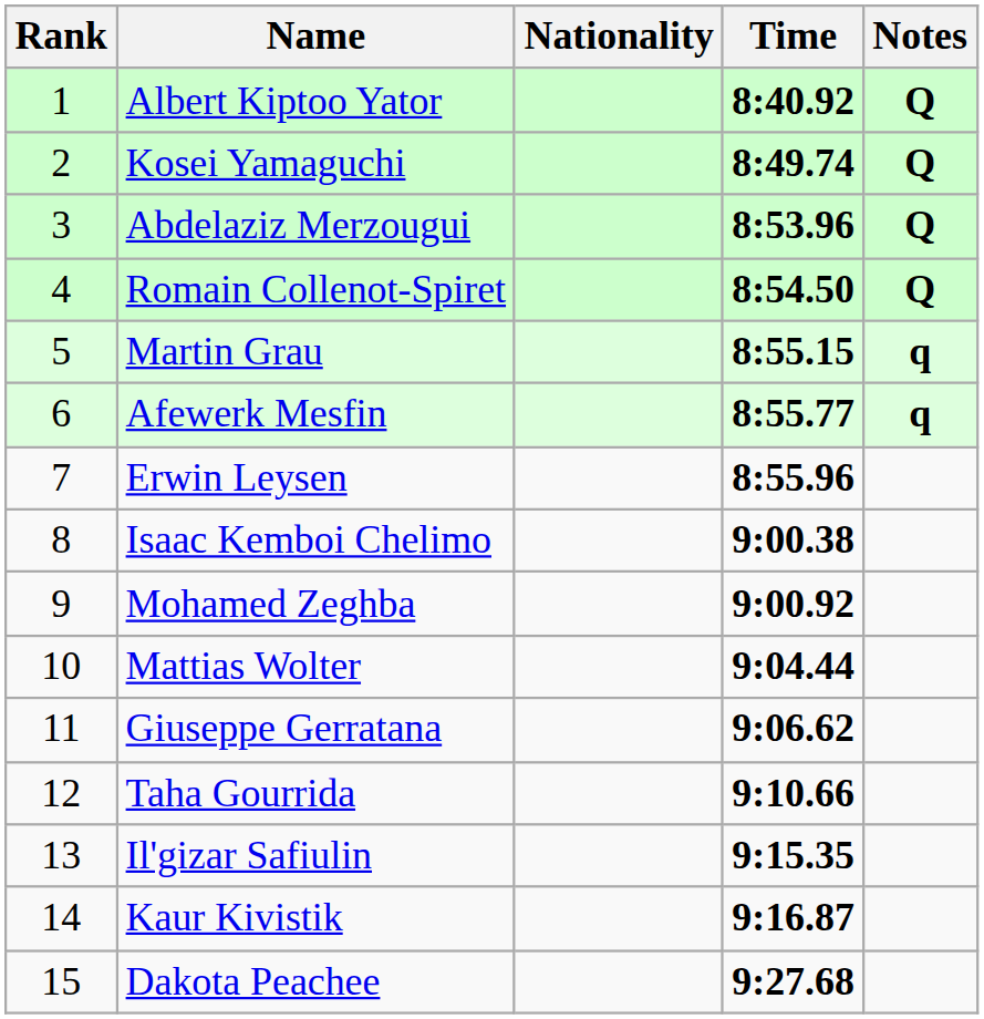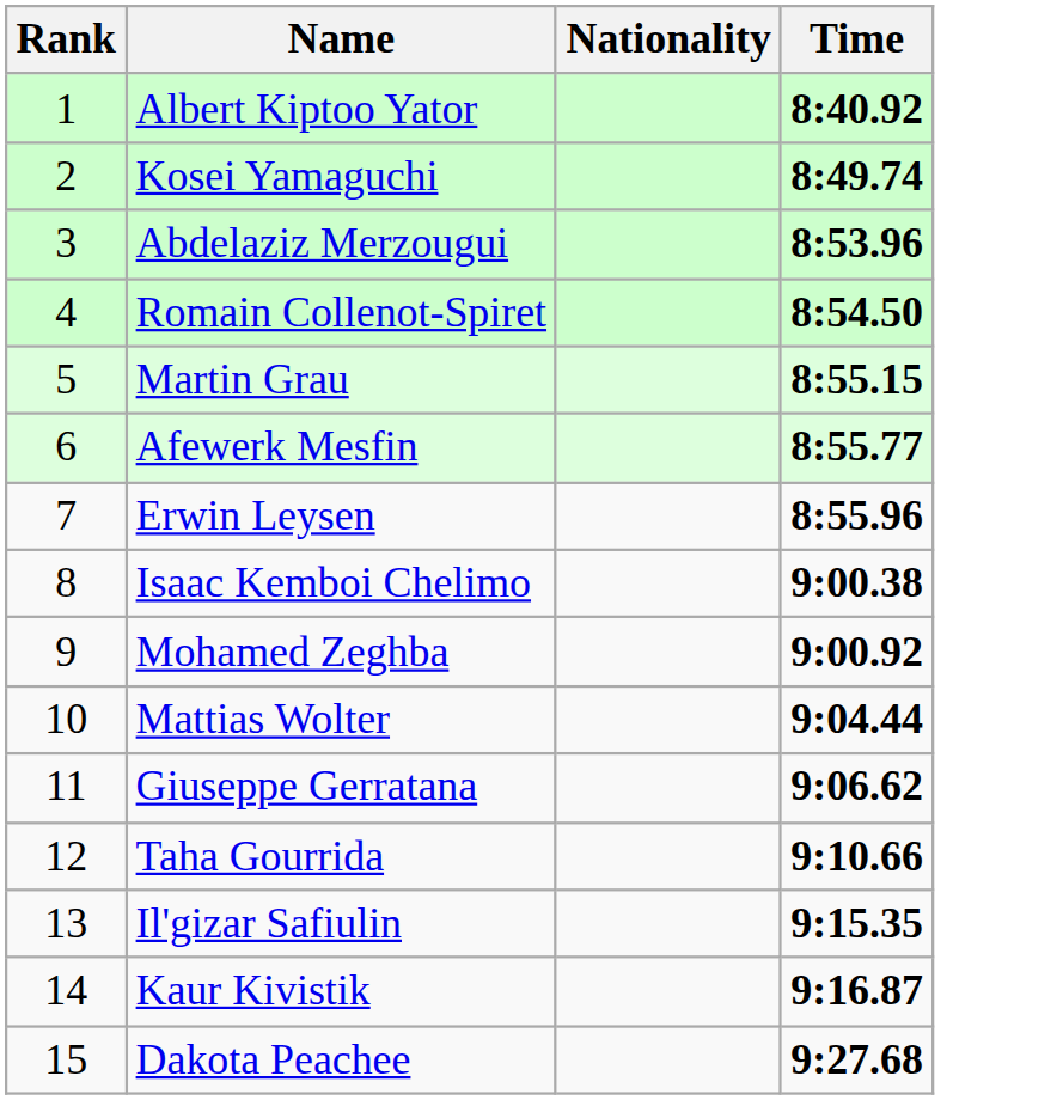 <table class="wikitable sortable" style="text-align:center">
 <tr>
 <th>Rank</th>
 <th>Name</th>
 <th>Nationality</th>
 <th>Time</th>
-<th>Notes</th>
 </tr>
 <tr bgcolor=ccffcc>
 <td>1</td>
 <td align=left><a href='#'>Albert Kiptoo Yator</a></td>
 <td align=left></td>
 <td><strong>8:40.92</strong></td>
-<td><strong>Q</strong></td>
 </tr>
 <tr bgcolor=ccffcc>
 <td>2</td>
 <td align=left><a href='#'>Kosei Yamaguchi</a></td>
 <td align=left></td>
 <td><strong>8:49.74</strong></td>
-<td><strong>Q</strong></td>
 </tr>
 <tr bgcolor=ccffcc>
 <td>3</td>
 <td align=left><a href='#'>Abdelaziz Merzougui</a></td>
 <td align=left></td>
 <td><strong>8:53.96</strong></td>
-<td><strong>Q</strong></td>
 </tr>
 <tr bgcolor=ccffcc>
 <td>4</td>
 <td align=left><a href='#'>Romain Collenot-Spiret</a></td>
 <td align=left></td>
 <td><strong>8:54.50</strong></td>
-<td><strong>Q</strong></td>
 </tr>
 <tr bgcolor=ddffdd>
 <td>5</td>
 <td align=left><a href='#'>Martin Grau</a></td>
 <td align=left></td>
 <td><strong>8:55.15</strong></td>
-<td><strong>q</strong></td>
 </tr>
 <tr bgcolor=ddffdd>
 <td>6</td>
 <td align=left><a href='#'>Afewerk Mesfin</a></td>
 <td align=left></td>
 <td><strong>8:55.77</strong></td>
-<td><strong>q</strong></td>
 </tr>
 <tr>
 <td>7</td>
 <td align=left><a href='#'>Erwin Leysen</a></td>
 <td align=left></td>
 <td><strong>8:55.96</strong></td>
-<td></td>
 </tr>
 <tr>
 <td>8</td>
 <td align=left><a href='#'>Isaac Kemboi Chelimo</a></td>
 <td align=left></td>
 <td><strong>9:00.38</strong></td>
-<td></td>
 </tr>
 <tr>
 <td>9</td>
 <td align=left><a href='#'>Mohamed Zeghba</a></td>
 <td align=left></td>
 <td><strong>9:00.92</strong></td>
-<td></td>
 </tr>
 <tr>
 <td>10</td>
 <td align=left><a href='#'>Mattias Wolter</a></td>
 <td align=left></td>
 <td><strong>9:04.44</strong></td>
-<td></td>
 </tr>
 <tr>
 <td>11</td>
 <td align=left><a href='#'>Giuseppe Gerratana</a></td>
 <td align=left></td>
 <td><strong>9:06.62</strong></td>
-<td></td>
 </tr>
 <tr>
 <td>12</td>
 <td align=left><a href='#'>Taha Gourrida</a></td>
 <td align=left></td>
 <td><strong>9:10.66</strong></td>
-<td></td>
 </tr>
 <tr>
 <td>13</td>
 <td align=left><a href='#'>Il'gizar Safiulin</a></td>
 <td align=left></td>
 <td><strong>9:15.35</strong></td>
-<td></td>
 </tr>
 <tr>
 <td>14</td>
 <td align=left><a href='#'>Kaur Kivistik</a></td>
 <td align=left></td>
 <td><strong>9:16.87</strong></td>
-<td></td>
 </tr>
 <tr>
 <td>15</td>
 <td align=left><a href='#'>Dakota Peachee</a></td>
 <td align=left></td>
 <td><strong>9:27.68</strong></td>
-<td></td>
 </tr>
 </table>
